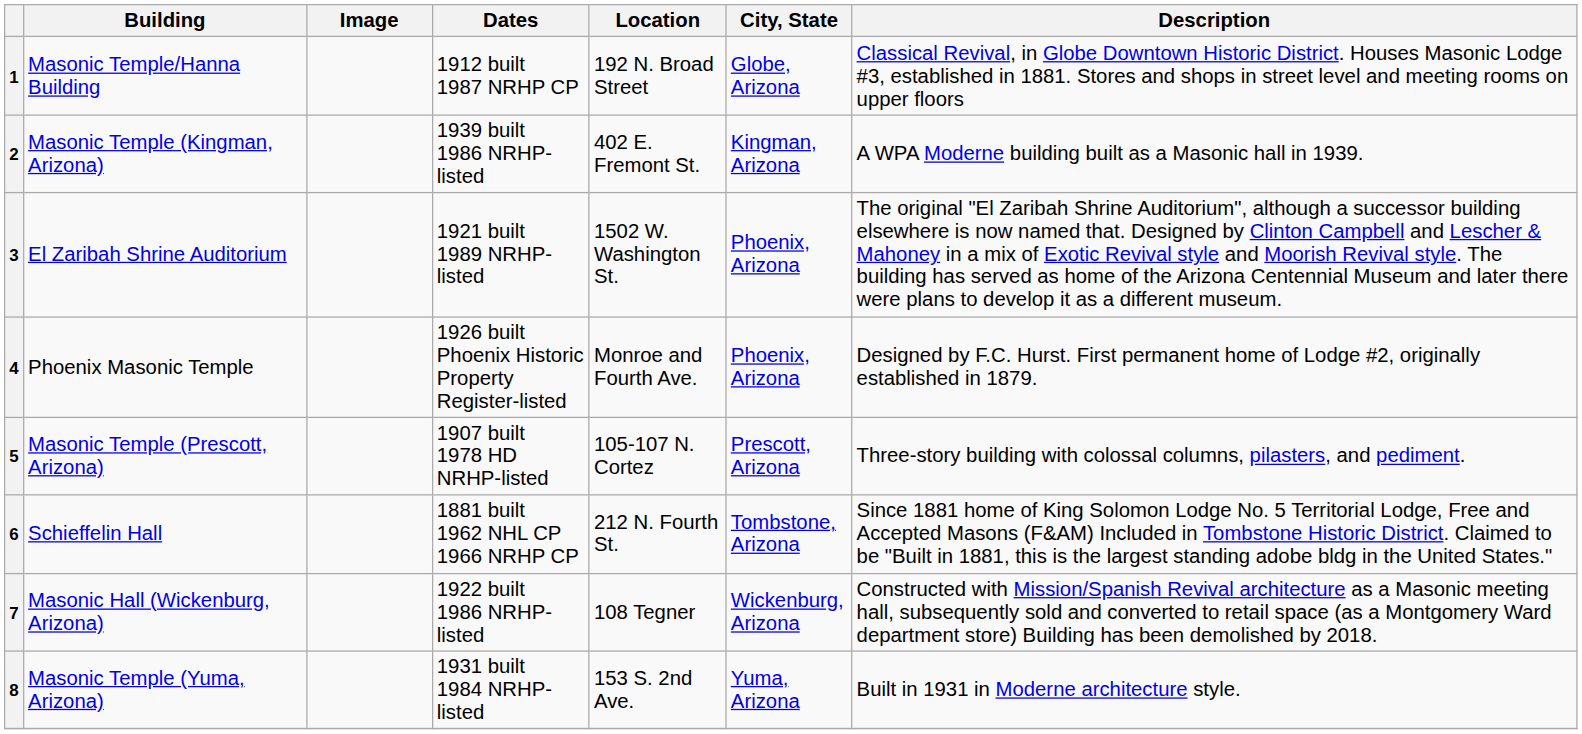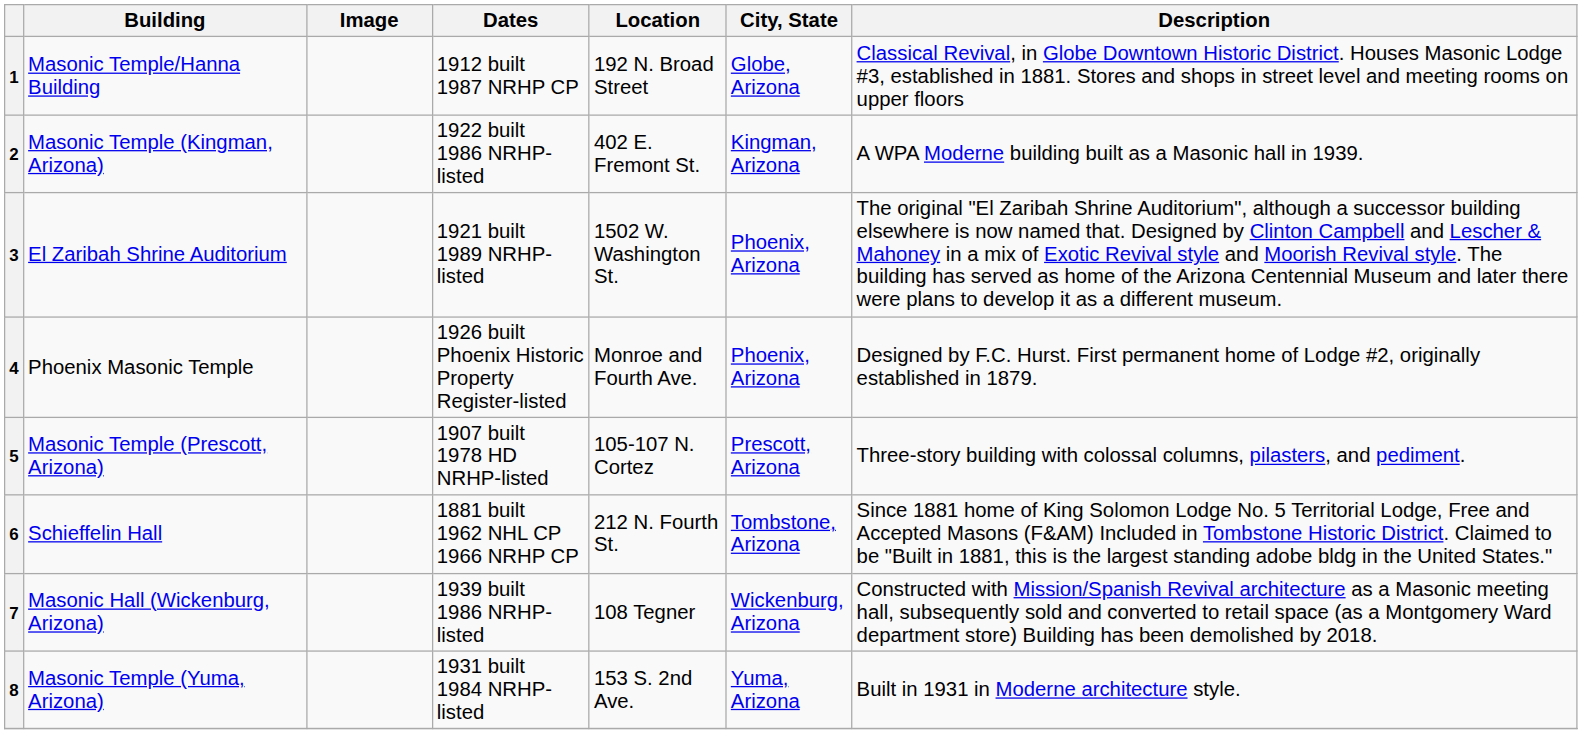 <table class="wikitable sortable" style="width:98%">
 <tr>
 <th></th>
 <th width = 18%><strong>Building</strong></th>
 <th width = 8% class="unsortable"><strong>Image</strong></th>
 <th width = 10%><strong>Dates</strong></th>
 <th><strong>Location</strong></th>
 <th width = 8%><strong>City, State</strong></th>
 <th class="unsortable"><strong>Description</strong></th>
 </tr>
 <tr ->
 <th><small>1</small></th>
 <td><a href='#'>Masonic Temple/Hanna Building</a></td>
 <td></td>
 <td>1912 built<br>1987 NRHP CP</td>
 <td>192 N. Broad Street<br></td>
 <td><a href='#'>Globe, Arizona</a></td>
 <td><a href='#'>Classical Revival</a>, in <a href='#'>Globe Downtown Historic District</a>.  Houses Masonic Lodge #3, established in 1881. Stores and shops in street level and meeting rooms on upper floors</td>
 </tr>
 <tr>
 <th><small>2</small></th>
 <td><a href='#'>Masonic Temple (Kingman, Arizona)</a></td>
 <td></td>
-<td>1939 built<br>1986 NRHP-listed</td>
+<td>1922 built<br>1986 NRHP-listed</td>
 <td>402 E. Fremont St.<br></td>
 <td><a href='#'>Kingman, Arizona</a></td>
 <td>A WPA <a href='#'>Moderne</a> building built as a Masonic hall in 1939.</td>
 </tr>
 <tr ->
 <th><small>3</small></th>
 <td><a href='#'>El Zaribah Shrine Auditorium</a></td>
 <td></td>
 <td>1921 built<br>1989 NRHP-listed</td>
 <td>1502 W. Washington St.<br><small></small></td>
 <td><a href='#'>Phoenix, Arizona</a></td>
 <td>The original "El Zaribah Shrine Auditorium", although a successor building elsewhere is now named that.  Designed by <a href='#'>Clinton Campbell</a> and <a href='#'>Lescher & Mahoney</a> in a mix of <a href='#'>Exotic Revival style</a> and <a href='#'>Moorish Revival style</a>.  The building has served as home of the Arizona Centennial Museum and later there were plans to develop it as a different museum.</td>
 </tr>
 <tr ->
 <th><small>4</small></th>
 <td>Phoenix Masonic Temple</td>
 <td></td>
 <td>1926 built<br>Phoenix Historic Property Register-listed</td>
 <td>Monroe and Fourth Ave.<br><small></small></td>
 <td><a href='#'>Phoenix, Arizona</a></td>
 <td>Designed by F.C. Hurst. First permanent home of Lodge #2, originally established in 1879.</td>
 </tr>
 <tr ->
 <th><small>5</small></th>
 <td><a href='#'>Masonic Temple (Prescott, Arizona)</a></td>
 <td></td>
 <td>1907 built<br>1978 HD NRHP-listed</td>
 <td>105-107 N. Cortez<br></td>
 <td><a href='#'>Prescott, Arizona</a></td>
 <td>Three-story  building with colossal columns, <a href='#'>pilasters</a>, and <a href='#'>pediment</a>.</td>
 </tr>
 <tr>
 <th><small>6</small></th>
 <td><a href='#'>Schieffelin Hall</a></td>
 <td></td>
 <td>1881 built<br>1962 NHL CP<br>1966 NRHP CP</td>
 <td>212 N. Fourth St.<br><small></small></td>
 <td><a href='#'>Tombstone, Arizona</a></td>
 <td>Since 1881 home of King Solomon Lodge No. 5 Territorial Lodge, Free and Accepted Masons (F&AM) Included in <a href='#'>Tombstone Historic District</a>. Claimed to be "Built in 1881, this is the largest standing adobe bldg in the United States."</td>
 </tr>
 <tr>
 <th><small>7</small></th>
 <td><a href='#'>Masonic Hall (Wickenburg, Arizona)</a></td>
 <td></td>
-<td>1922 built<br>1986 NRHP-listed</td>
+<td>1939 built<br>1986 NRHP-listed</td>
 <td>108 Tegner<br></td>
 <td><a href='#'>Wickenburg, Arizona</a></td>
 <td>Constructed with <a href='#'>Mission/Spanish Revival architecture</a> as a Masonic meeting hall, subsequently sold and converted to retail space (as a Montgomery Ward department store) Building has been demolished by 2018.</td>
 </tr>
 <tr ->
 <th><small>8</small></th>
 <td><a href='#'>Masonic Temple (Yuma, Arizona)</a></td>
 <td></td>
 <td>1931 built<br>1984 NRHP-listed</td>
 <td>153 S. 2nd Ave.<br></td>
 <td><a href='#'>Yuma, Arizona</a></td>
 <td>Built in 1931 in <a href='#'>Moderne architecture</a> style.</td>
 </tr>
 <tr ->
 </tr>
 </table>
